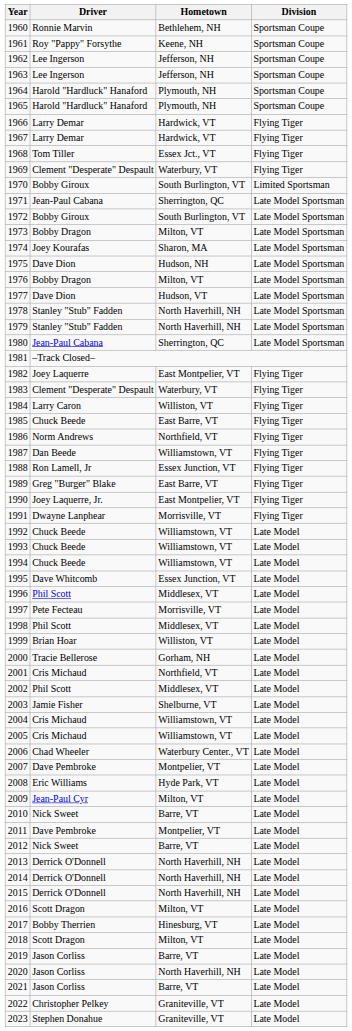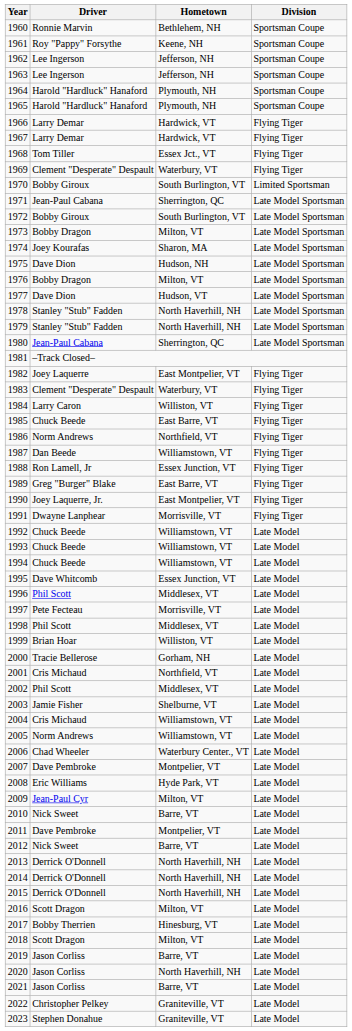 <table class="wikitable sortable" style="margin:auto">
 <tr valign=bottom>
 <th>Year</th>
 <th>Driver</th>
 <th>Hometown</th>
 <th>Division</th>
 </tr>
 <tr>
 <td>1960</td>
 <td>Ronnie Marvin</td>
 <td>Bethlehem, NH</td>
 <td>Sportsman Coupe</td>
 </tr>
 <tr>
 <td>1961</td>
 <td>Roy "Pappy" Forsythe</td>
 <td>Keene, NH</td>
 <td>Sportsman Coupe</td>
 </tr>
 <tr>
 <td>1962</td>
 <td>Lee Ingerson</td>
 <td>Jefferson, NH</td>
 <td>Sportsman Coupe</td>
 </tr>
 <tr>
 <td>1963</td>
 <td>Lee Ingerson</td>
 <td>Jefferson, NH</td>
 <td>Sportsman Coupe</td>
 </tr>
 <tr>
 <td>1964</td>
 <td>Harold "Hardluck" Hanaford</td>
 <td>Plymouth, NH</td>
 <td>Sportsman Coupe</td>
 </tr>
 <tr>
 <td>1965</td>
 <td>Harold "Hardluck" Hanaford</td>
 <td>Plymouth, NH</td>
 <td>Sportsman Coupe</td>
 </tr>
 <tr>
 <td>1966</td>
 <td>Larry Demar</td>
 <td>Hardwick, VT</td>
 <td>Flying Tiger</td>
 </tr>
 <tr>
 <td>1967</td>
 <td>Larry Demar</td>
 <td>Hardwick, VT</td>
 <td>Flying Tiger</td>
 </tr>
 <tr>
 <td>1968</td>
 <td>Tom Tiller</td>
 <td>Essex Jct., VT</td>
 <td>Flying Tiger</td>
 </tr>
 <tr>
 <td>1969</td>
 <td>Clement "Desperate" Despault</td>
 <td>Waterbury, VT</td>
 <td>Flying Tiger</td>
 </tr>
 <tr>
 <td>1970</td>
 <td>Bobby Giroux</td>
 <td>South Burlington, VT</td>
 <td>Limited Sportsman</td>
 </tr>
 <tr>
 <td>1971</td>
 <td>Jean-Paul Cabana</td>
 <td>Sherrington, QC</td>
 <td>Late Model Sportsman</td>
 </tr>
 <tr>
 <td>1972</td>
 <td>Bobby Giroux</td>
 <td>South Burlington, VT</td>
 <td>Late Model Sportsman</td>
 </tr>
 <tr>
 <td>1973</td>
 <td>Bobby Dragon</td>
 <td>Milton, VT</td>
 <td>Late Model Sportsman</td>
 </tr>
 <tr>
 <td>1974</td>
 <td>Joey Kourafas</td>
 <td>Sharon, MA</td>
 <td>Late Model Sportsman</td>
 </tr>
 <tr>
 <td>1975</td>
 <td>Dave Dion</td>
 <td>Hudson, NH</td>
 <td>Late Model Sportsman</td>
 </tr>
 <tr>
 <td>1976</td>
 <td>Bobby Dragon</td>
 <td>Milton, VT</td>
 <td>Late Model Sportsman</td>
 </tr>
 <tr>
 <td>1977</td>
 <td>Dave Dion</td>
 <td>Hudson, VT</td>
 <td>Late Model Sportsman</td>
 </tr>
 <tr>
 <td>1978</td>
 <td>Stanley "Stub" Fadden</td>
 <td>North Haverhill, NH</td>
 <td>Late Model Sportsman</td>
 </tr>
 <tr>
 <td>1979</td>
 <td>Stanley "Stub" Fadden</td>
 <td>North Haverhill, NH</td>
 <td>Late Model Sportsman</td>
 </tr>
 <tr>
 <td>1980</td>
 <td><a href='#'>Jean-Paul Cabana</a></td>
 <td>Sherrington, QC</td>
 <td>Late Model Sportsman</td>
 </tr>
 <tr>
 <td>1981</td>
 <td colspan="3">–Track Closed–</td>
 </tr>
 <tr>
 <td>1982</td>
 <td>Joey Laquerre</td>
 <td>East Montpelier, VT</td>
 <td>Flying Tiger</td>
 </tr>
 <tr>
 <td>1983</td>
 <td>Clement "Desperate" Despault</td>
 <td>Waterbury, VT</td>
 <td>Flying Tiger</td>
 </tr>
 <tr>
 <td>1984</td>
 <td>Larry Caron</td>
 <td>Williston, VT</td>
 <td>Flying Tiger</td>
 </tr>
 <tr>
 <td>1985</td>
 <td>Chuck Beede</td>
 <td>East Barre, VT</td>
 <td>Flying Tiger</td>
 </tr>
 <tr>
 <td>1986</td>
 <td>Norm Andrews</td>
 <td>Northfield, VT</td>
 <td>Flying Tiger</td>
 </tr>
 <tr>
 <td>1987</td>
 <td>Dan Beede</td>
 <td>Williamstown, VT</td>
 <td>Flying Tiger</td>
 </tr>
 <tr>
 <td>1988</td>
 <td>Ron Lamell, Jr</td>
 <td>Essex Junction, VT</td>
 <td>Flying Tiger</td>
 </tr>
 <tr>
 <td>1989</td>
 <td>Greg "Burger" Blake</td>
 <td>East Barre, VT</td>
 <td>Flying Tiger</td>
 </tr>
 <tr>
 <td>1990</td>
 <td>Joey Laquerre, Jr.</td>
 <td>East Montpelier, VT</td>
 <td>Flying Tiger</td>
 </tr>
 <tr>
 <td>1991</td>
 <td>Dwayne Lanphear</td>
 <td>Morrisville, VT</td>
 <td>Flying Tiger</td>
 </tr>
 <tr>
 <td>1992</td>
 <td>Chuck Beede</td>
 <td>Williamstown, VT</td>
 <td>Late Model</td>
 </tr>
 <tr>
 <td>1993</td>
 <td>Chuck Beede</td>
 <td>Williamstown, VT</td>
 <td>Late Model</td>
 </tr>
 <tr>
 <td>1994</td>
 <td>Chuck Beede</td>
 <td>Williamstown, VT</td>
 <td>Late Model</td>
 </tr>
 <tr>
 <td>1995</td>
 <td>Dave Whitcomb</td>
 <td>Essex Junction, VT</td>
 <td>Late Model</td>
 </tr>
 <tr>
 <td>1996</td>
 <td><a href='#'>Phil Scott</a></td>
 <td>Middlesex, VT</td>
 <td>Late Model</td>
 </tr>
 <tr>
 <td>1997</td>
 <td>Pete Fecteau</td>
 <td>Morrisville, VT</td>
 <td>Late Model</td>
 </tr>
 <tr>
 <td>1998</td>
 <td>Phil Scott</td>
 <td>Middlesex, VT</td>
 <td>Late Model</td>
 </tr>
 <tr>
 <td>1999</td>
 <td>Brian Hoar</td>
 <td>Williston, VT</td>
 <td>Late Model</td>
 </tr>
 <tr>
 <td>2000</td>
 <td>Tracie Bellerose</td>
 <td>Gorham, NH</td>
 <td>Late Model</td>
 </tr>
 <tr>
 <td>2001</td>
 <td>Cris Michaud</td>
 <td>Northfield, VT</td>
 <td>Late Model</td>
 </tr>
 <tr>
 <td>2002</td>
 <td>Phil Scott</td>
 <td>Middlesex, VT</td>
 <td>Late Model</td>
 </tr>
 <tr>
 <td>2003</td>
 <td>Jamie Fisher</td>
 <td>Shelburne, VT</td>
 <td>Late Model</td>
 </tr>
 <tr>
 <td>2004</td>
 <td>Cris Michaud</td>
 <td>Williamstown, VT</td>
 <td>Late Model</td>
 </tr>
 <tr>
 <td>2005</td>
-<td>Cris Michaud</td>
+<td>Norm Andrews</td>
 <td>Williamstown, VT</td>
 <td>Late Model</td>
 </tr>
 <tr>
 <td>2006</td>
 <td>Chad Wheeler</td>
 <td>Waterbury Center., VT</td>
 <td>Late Model</td>
 </tr>
 <tr>
 <td>2007</td>
 <td>Dave Pembroke</td>
 <td>Montpelier, VT</td>
 <td>Late Model</td>
 </tr>
 <tr>
 <td>2008</td>
 <td>Eric Williams</td>
 <td>Hyde Park, VT</td>
 <td>Late Model</td>
 </tr>
 <tr>
 <td>2009</td>
 <td><a href='#'>Jean-Paul Cyr</a></td>
 <td>Milton, VT</td>
 <td>Late Model</td>
 </tr>
 <tr>
 <td>2010</td>
 <td>Nick Sweet</td>
 <td>Barre, VT</td>
 <td>Late Model</td>
 </tr>
 <tr>
 <td>2011</td>
 <td>Dave Pembroke</td>
 <td>Montpelier, VT</td>
 <td>Late Model</td>
 </tr>
 <tr>
 <td>2012</td>
 <td>Nick Sweet</td>
 <td>Barre, VT</td>
 <td>Late Model</td>
 </tr>
 <tr>
 <td>2013</td>
 <td>Derrick O'Donnell</td>
 <td>North Haverhill, NH</td>
 <td>Late Model</td>
 </tr>
 <tr>
 <td>2014</td>
 <td>Derrick O'Donnell</td>
 <td>North Haverhill, NH</td>
 <td>Late Model</td>
 </tr>
 <tr>
 <td>2015</td>
 <td>Derrick O'Donnell</td>
 <td>North Haverhill, NH</td>
 <td>Late Model</td>
 </tr>
 <tr>
 <td>2016</td>
 <td>Scott Dragon</td>
 <td>Milton, VT</td>
 <td>Late Model</td>
 </tr>
 <tr>
 <td>2017</td>
 <td>Bobby Therrien</td>
 <td>Hinesburg, VT</td>
 <td>Late Model</td>
 </tr>
 <tr>
 <td>2018</td>
 <td>Scott Dragon</td>
 <td>Milton, VT</td>
 <td>Late Model</td>
 </tr>
 <tr>
 <td>2019</td>
 <td>Jason Corliss</td>
 <td>Barre, VT</td>
 <td>Late Model</td>
 </tr>
 <tr>
 <td>2020</td>
 <td>Jason Corliss</td>
 <td>North Haverhill, NH</td>
 <td>Late Model</td>
 </tr>
 <tr>
 <td>2021</td>
 <td>Jason Corliss</td>
 <td>Barre, VT</td>
 <td>Late Model</td>
 </tr>
 <tr>
 <td>2022</td>
 <td>Christopher Pelkey</td>
 <td>Graniteville, VT</td>
 <td>Late Model</td>
 </tr>
 <tr>
 <td>2023</td>
 <td>Stephen Donahue</td>
 <td>Graniteville, VT</td>
 <td>Late Model</td>
 </tr>
 </table>
